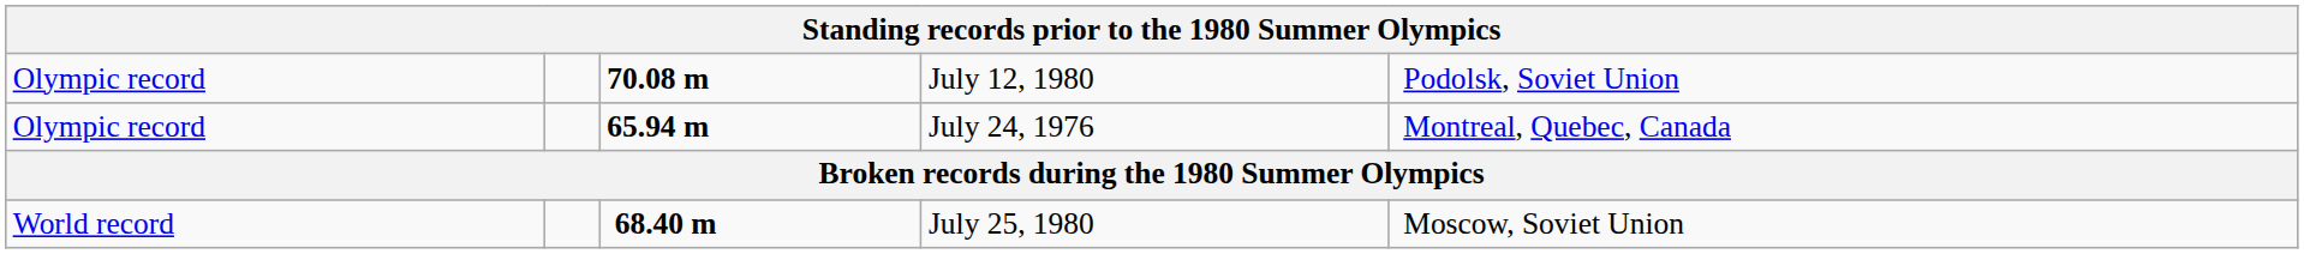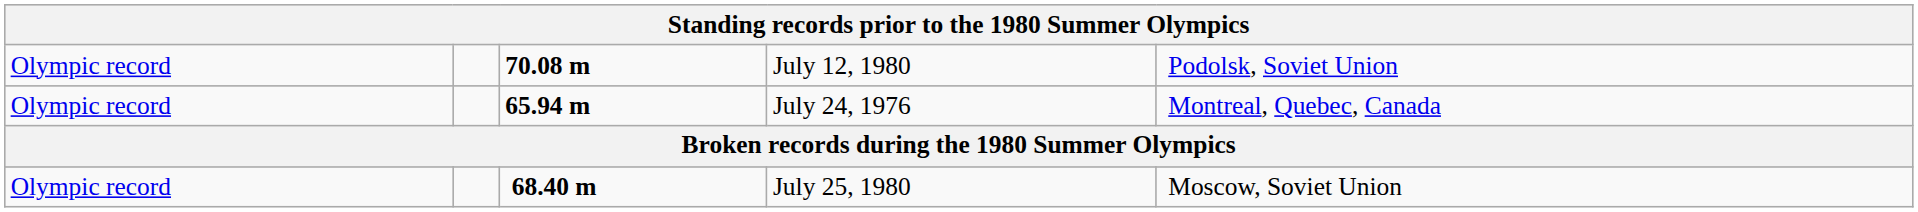 <table class="wikitable style=" text-align:center; font-size:110%"; width="95%">
 <tr>
 <th colspan="5">Standing records prior to the 1980 Summer Olympics</th>
 </tr>
 <tr>
 <td><a href='#'>Olympic record</a></td>
 <td></td>
 <td><strong>70.08 m</strong></td>
 <td>July 12, 1980</td>
 <td> <a href='#'>Podolsk</a>, <a href='#'>Soviet Union</a></td>
 </tr>
 <tr>
 <td><a href='#'>Olympic record</a></td>
 <td> </td>
 <td><strong>65.94 m</strong></td>
 <td>July 24, 1976</td>
 <td> <a href='#'>Montreal</a>, <a href='#'>Quebec</a>, <a href='#'>Canada</a></td>
 </tr>
 <tr>
 <th colspan="5">Broken records during the 1980 Summer Olympics</th>
 </tr>
 <tr>
-<td><a href='#'>World record</a></td>
+<td><a href='#'>Olympic record</a></td>
 <td> </td>
 <td> <strong>68.40 m<em></td>
 <td>July 25, 1980</td>
 <td> Moscow, Soviet Union</td>
 </tr>
 </table>
